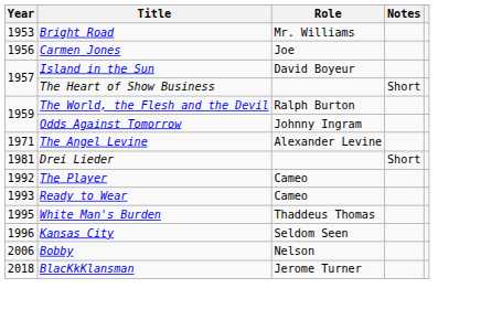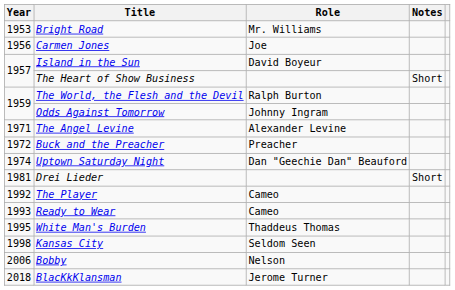 <table class="wikitable sortable">
 <tr>
 <th>Year</th>
 <th>Title</th>
 <th>Role</th>
 <th>Notes</th>
 <th></th>
 </tr>
 <tr>
 <td>1953</td>
 <td><em><a href='#'>Bright Road</a></em></td>
 <td>Mr. Williams</td>
 <td></td>
 <td></td>
 </tr>
 <tr>
 <td>1956</td>
 <td><em><a href='#'>Carmen Jones</a></em></td>
 <td>Joe</td>
 <td></td>
 <td></td>
 </tr>
 <tr>
 <td rowspan=2>1957</td>
 <td><em><a href='#'>Island in the Sun</a></em></td>
 <td>David Boyeur</td>
 <td></td>
 <td></td>
 </tr>
 <tr>
 <td><em>The Heart of Show Business</em></td>
 <td></td>
 <td>Short</td>
 <td></td>
 </tr>
 <tr>
 <td rowspan=2>1959</td>
 <td><em><a href='#'>The World, the Flesh and the Devil</a></em></td>
 <td>Ralph Burton</td>
 <td></td>
 <td></td>
 </tr>
 <tr>
 <td><em><a href='#'>Odds Against Tomorrow</a></em></td>
 <td>Johnny Ingram</td>
 <td></td>
 <td></td>
 </tr>
 <tr>
 <td>1971</td>
 <td><em><a href='#'>The Angel Levine</a></em></td>
 <td>Alexander Levine</td>
 <td></td>
 <td></td>
 </tr>
 <tr>
+<td>1972</td>
+<td><em><a href='#'>Buck and the Preacher</a></em></td>
+<td>Preacher</td>
+<td></td>
+<td></td>
+</tr>
+<tr>
+<td>1974</td>
+<td><em><a href='#'>Uptown Saturday Night</a></em></td>
+<td>Dan "Geechie Dan" Beauford</td>
+<td></td>
+<td></td>
+</tr>
+<tr>
 <td>1981</td>
 <td><em>Drei Lieder</em></td>
 <td></td>
 <td>Short</td>
 <td></td>
 </tr>
 <tr>
 <td>1992</td>
 <td><em><a href='#'>The Player</a></em></td>
 <td>Cameo</td>
 <td></td>
 <td></td>
 </tr>
 <tr>
 <td>1993</td>
 <td><em><a href='#'>Ready to Wear</a></em></td>
 <td>Cameo</td>
 <td></td>
 <td></td>
 </tr>
 <tr>
 <td>1995</td>
 <td><em><a href='#'>White Man's Burden</a></em></td>
 <td>Thaddeus Thomas</td>
 <td></td>
 <td></td>
 </tr>
 <tr>
-<td>1996</td>
+<td>1998</td>
 <td><em><a href='#'>Kansas City</a></em></td>
 <td>Seldom Seen</td>
 <td></td>
 <td></td>
 </tr>
 <tr>
 <td>2006</td>
 <td><em><a href='#'>Bobby</a></em></td>
 <td>Nelson</td>
 <td></td>
 <td></td>
 </tr>
 <tr>
 <td>2018</td>
 <td><em><a href='#'>BlacKkKlansman</a></em></td>
 <td>Jerome Turner</td>
 <td></td>
 <td></td>
 </tr>
 </table>
